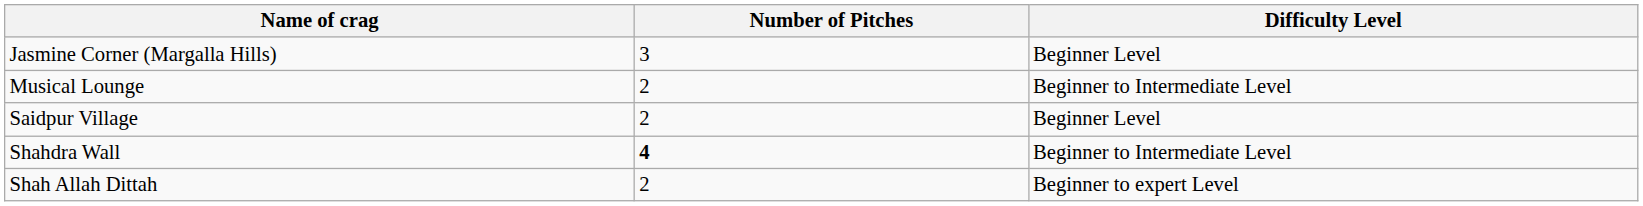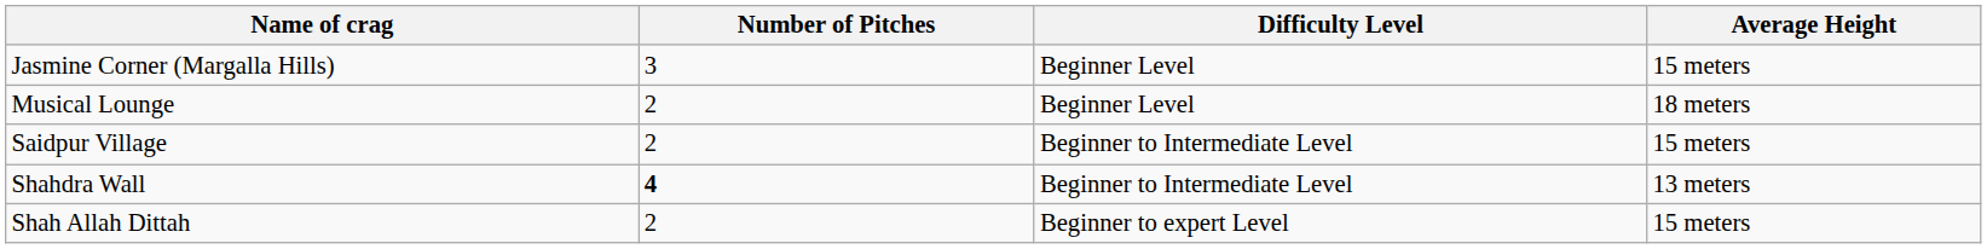 <table class="wikitable" style="width:80%;">
 <tr>
 <th>Name of crag</th>
 <th>Number of Pitches</th>
 <th>Difficulty Level</th>
+<th>Average Height</th>
 </tr>
 <tr>
 <td>Jasmine Corner (Margalla Hills)</td>
 <td>3</td>
 <td>Beginner Level</td>
+<td>15 meters</td>
 </tr>
 <tr>
 <td>Musical Lounge</td>
 <td>2</td>
-<td>Beginner to Intermediate Level</td>
+<td>Beginner Level</td>
+<td>18 meters</td>
 </tr>
 <tr>
 <td>Saidpur Village</td>
 <td>2</td>
-<td>Beginner Level</td>
+<td>Beginner to Intermediate Level</td>
+<td>15 meters</td>
 </tr>
 <tr>
 <td>Shahdra Wall</td>
 <td><strong>4</strong></td>
 <td>Beginner to Intermediate Level</td>
+<td>13 meters</td>
 </tr>
 <tr>
 <td>Shah Allah Dittah</td>
 <td>2</td>
 <td>Beginner to expert Level</td>
+<td>15 meters</td>
 </tr>
 </table>
